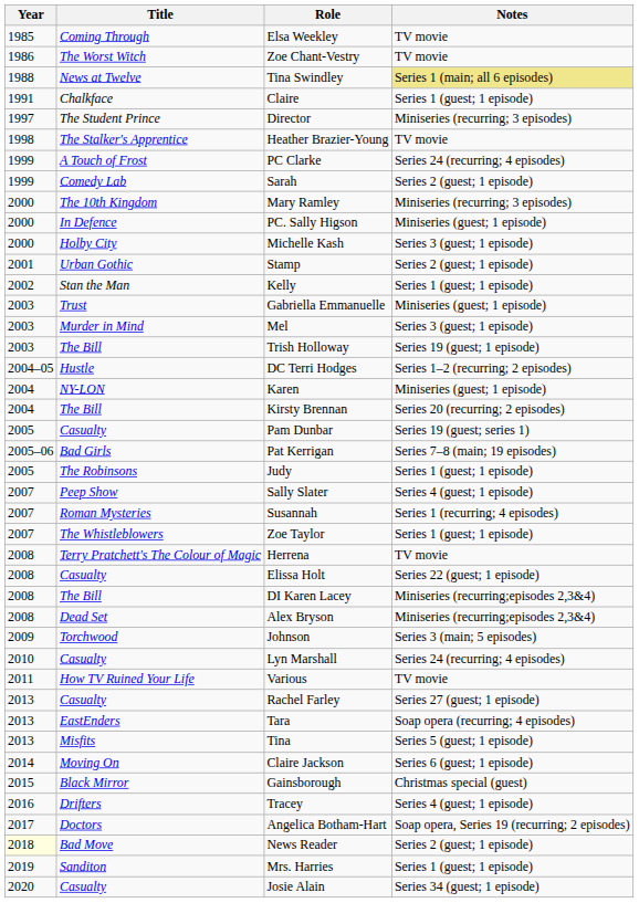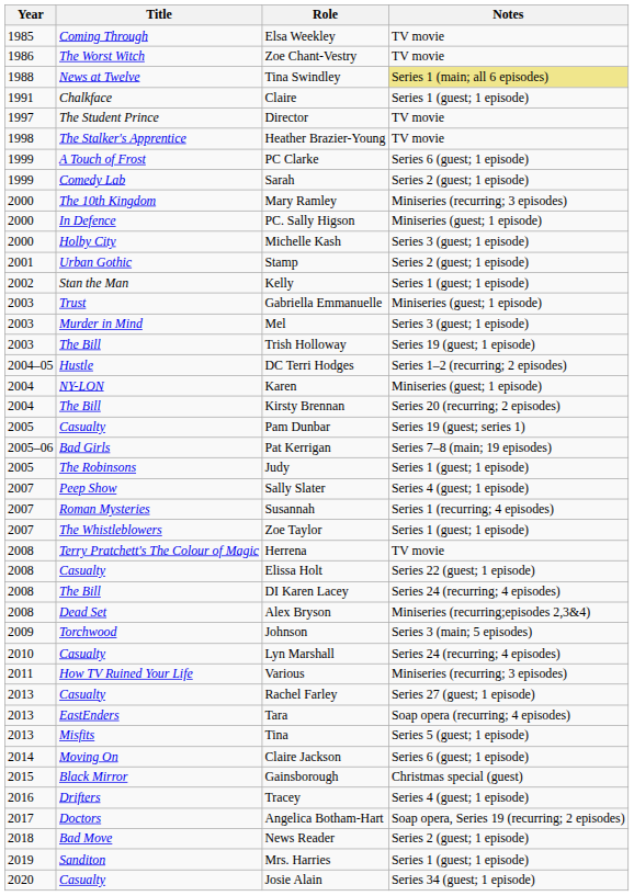 <table class="wikitable">
 <tr>
 <th>Year</th>
 <th>Title</th>
 <th>Role</th>
 <th>Notes</th>
 </tr>
 <tr>
 <td>1985</td>
 <td><em><a href='#'>Coming Through</a></em></td>
 <td>Elsa Weekley</td>
 <td>TV movie</td>
 </tr>
 <tr>
 <td>1986</td>
 <td><em><a href='#'>The Worst Witch</a></em></td>
 <td>Zoe Chant-Vestry</td>
 <td>TV movie</td>
 </tr>
 <tr>
 <td>1988</td>
 <td><em><a href='#'>News at Twelve</a></em></td>
 <td>Tina Swindley</td>
 <td style="background: khaki;">Series 1 (main; all 6 episodes)</td>
 </tr>
 <tr>
 <td>1991</td>
 <td><em>Chalkface</em></td>
 <td>Claire</td>
 <td>Series 1 (guest; 1 episode)</td>
 </tr>
 <tr>
 <td>1997</td>
 <td><em>The Student Prince</em></td>
 <td>Director</td>
-<td>Miniseries (recurring; 3 episodes)</td>
+<td>TV movie</td>
 </tr>
 <tr>
 <td>1998</td>
 <td><em><a href='#'>The Stalker's Apprentice</a></em></td>
 <td>Heather Brazier-Young</td>
 <td>TV movie</td>
 </tr>
 <tr>
 <td>1999</td>
 <td><em><a href='#'>A Touch of Frost</a></em></td>
 <td>PC Clarke</td>
-<td>Series 24 (recurring; 4 episodes)</td>
+<td>Series 6 (guest; 1 episode)</td>
 </tr>
 <tr>
 <td>1999</td>
 <td><em><a href='#'>Comedy Lab</a></em></td>
 <td>Sarah</td>
 <td>Series 2 (guest; 1 episode)</td>
 </tr>
 <tr>
 <td>2000</td>
 <td><em><a href='#'>The 10th Kingdom</a></em></td>
 <td>Mary Ramley</td>
 <td>Miniseries (recurring; 3 episodes)</td>
 </tr>
 <tr>
 <td>2000</td>
 <td><em><a href='#'>In Defence</a></em></td>
 <td>PC. Sally Higson</td>
 <td>Miniseries (guest; 1 episode)</td>
 </tr>
 <tr>
 <td>2000</td>
 <td><em><a href='#'>Holby City</a></em></td>
 <td>Michelle Kash</td>
 <td>Series 3 (guest; 1 episode)</td>
 </tr>
 <tr>
 <td>2001</td>
 <td><em><a href='#'>Urban Gothic</a></em></td>
 <td>Stamp</td>
 <td>Series 2 (guest; 1 episode)</td>
 </tr>
 <tr>
 <td>2002</td>
 <td><em>Stan the Man</em></td>
 <td>Kelly</td>
 <td>Series 1 (guest; 1 episode)</td>
 </tr>
 <tr>
 <td>2003</td>
 <td><em><a href='#'>Trust</a></em></td>
 <td>Gabriella Emmanuelle</td>
 <td>Miniseries (guest; 1 episode)</td>
 </tr>
 <tr>
 <td>2003</td>
 <td><em><a href='#'>Murder in Mind</a></em></td>
 <td>Mel</td>
 <td>Series 3 (guest; 1 episode)</td>
 </tr>
 <tr>
 <td>2003</td>
 <td><em><a href='#'>The Bill</a></em></td>
 <td>Trish Holloway</td>
 <td>Series 19 (guest; 1 episode)</td>
 </tr>
 <tr>
 <td>2004–05</td>
 <td><em><a href='#'>Hustle</a></em></td>
 <td>DC Terri Hodges</td>
 <td>Series 1–2 (recurring; 2 episodes)</td>
 </tr>
 <tr>
 <td>2004</td>
 <td><em><a href='#'>NY-LON</a></em></td>
 <td>Karen</td>
 <td>Miniseries (guest; 1 episode)</td>
 </tr>
 <tr>
 <td>2004</td>
 <td><em><a href='#'>The Bill</a></em></td>
 <td>Kirsty Brennan</td>
 <td>Series 20 (recurring; 2 episodes)</td>
 </tr>
 <tr>
 <td>2005</td>
 <td><em><a href='#'>Casualty</a></em></td>
 <td>Pam Dunbar</td>
 <td>Series 19 (guest; series 1)</td>
 </tr>
 <tr>
 <td>2005–06</td>
 <td><em><a href='#'>Bad Girls</a></em></td>
 <td>Pat Kerrigan</td>
 <td>Series 7–8 (main; 19 episodes)</td>
 </tr>
 <tr>
 <td>2005</td>
 <td><em><a href='#'>The Robinsons</a></em></td>
 <td>Judy</td>
 <td>Series 1 (guest; 1 episode)</td>
 </tr>
 <tr>
 <td>2007</td>
 <td><em><a href='#'>Peep Show</a></em></td>
 <td>Sally Slater</td>
 <td>Series 4 (guest; 1 episode)</td>
 </tr>
 <tr>
 <td>2007</td>
 <td><em><a href='#'>Roman Mysteries</a></em></td>
 <td>Susannah</td>
 <td>Series 1 (recurring; 4 episodes)</td>
 </tr>
 <tr>
 <td>2007</td>
 <td><em><a href='#'>The Whistleblowers</a></em></td>
 <td>Zoe Taylor</td>
 <td>Series 1 (guest; 1 episode)</td>
 </tr>
 <tr>
 <td>2008</td>
 <td><em><a href='#'>Terry Pratchett's The Colour of Magic</a></em></td>
 <td>Herrena</td>
 <td>TV movie</td>
 </tr>
 <tr>
 <td>2008</td>
 <td><em><a href='#'>Casualty</a></em></td>
 <td>Elissa Holt</td>
 <td>Series 22 (guest; 1 episode)</td>
 </tr>
 <tr>
 <td>2008</td>
 <td><em><a href='#'>The Bill</a></em></td>
 <td>DI Karen Lacey</td>
-<td>Miniseries (recurring;episodes 2,3&4)</td>
+<td>Series 24 (recurring; 4 episodes)</td>
 </tr>
 <tr>
 <td>2008</td>
 <td><em><a href='#'>Dead Set</a></em></td>
 <td>Alex Bryson</td>
 <td>Miniseries (recurring;episodes 2,3&4)</td>
 </tr>
 <tr>
 <td>2009</td>
 <td><em><a href='#'>Torchwood</a></em></td>
 <td>Johnson</td>
 <td>Series 3 (main; 5 episodes)</td>
 </tr>
 <tr>
 <td>2010</td>
 <td><em><a href='#'>Casualty</a></em></td>
 <td>Lyn Marshall</td>
 <td>Series 24 (recurring; 4 episodes)</td>
 </tr>
 <tr>
 <td>2011</td>
 <td><em><a href='#'>How TV Ruined Your Life</a></em></td>
 <td>Various</td>
-<td>TV movie</td>
+<td>Miniseries (recurring; 3 episodes)</td>
 </tr>
 <tr>
 <td>2013</td>
 <td><em><a href='#'>Casualty</a></em></td>
 <td>Rachel Farley</td>
 <td>Series 27 (guest; 1 episode)</td>
 </tr>
 <tr>
 <td>2013</td>
 <td><em><a href='#'>EastEnders</a></em></td>
 <td>Tara</td>
 <td>Soap opera (recurring; 4 episodes)</td>
 </tr>
 <tr>
 <td>2013</td>
 <td><em><a href='#'>Misfits</a></em></td>
 <td>Tina</td>
 <td>Series 5 (guest; 1 episode)</td>
 </tr>
 <tr>
 <td>2014</td>
 <td><em><a href='#'>Moving On</a></em></td>
 <td>Claire Jackson</td>
 <td>Series 6 (guest; 1 episode)</td>
 </tr>
 <tr>
 <td>2015</td>
 <td><em><a href='#'>Black Mirror</a></em></td>
 <td>Gainsborough</td>
 <td>Christmas special (guest)</td>
 </tr>
 <tr>
 <td>2016</td>
 <td><em><a href='#'>Drifters</a></em></td>
 <td>Tracey</td>
 <td>Series 4 (guest; 1 episode)</td>
 </tr>
 <tr>
 <td>2017</td>
 <td><em><a href='#'>Doctors</a></em></td>
 <td>Angelica Botham-Hart</td>
 <td>Soap opera, Series 19 (recurring; 2 episodes)</td>
 </tr>
 <tr>
-<td style="background: lightyellow;">2018</td>
+<td>2018</td>
 <td><em><a href='#'>Bad Move</a></em></td>
 <td>News Reader</td>
 <td>Series 2 (guest; 1 episode)</td>
 </tr>
 <tr>
 <td>2019</td>
 <td><em><a href='#'>Sanditon</a></em></td>
 <td>Mrs. Harries</td>
 <td>Series 1 (guest; 1 episode)</td>
 </tr>
 <tr>
 <td>2020</td>
 <td><em><a href='#'>Casualty</a></em></td>
 <td>Josie Alain</td>
 <td>Series 34 (guest; 1 episode)</td>
 </tr>
 </table>
